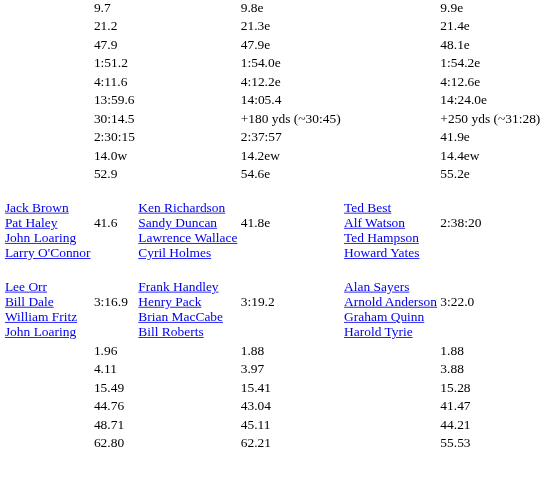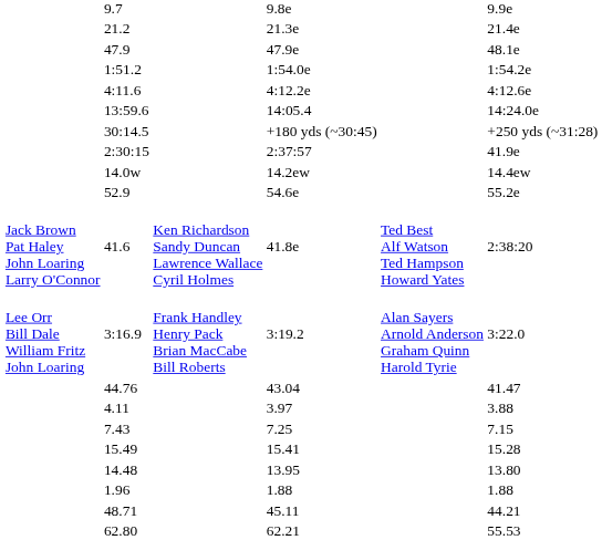 <table>
 <tr>
 </tr>
 <tr>
 <td></td>
 <td></td>
 <td>9.7</td>
 <td></td>
 <td>9.8e</td>
 <td></td>
 <td>9.9e</td>
 </tr>
 <tr>
 <td></td>
 <td></td>
 <td>21.2</td>
 <td></td>
 <td>21.3e</td>
 <td></td>
 <td>21.4e</td>
 </tr>
 <tr>
 <td></td>
 <td></td>
 <td>47.9</td>
 <td></td>
 <td>47.9e</td>
 <td></td>
 <td>48.1e</td>
 </tr>
 <tr>
 <td></td>
 <td></td>
 <td>1:51.2</td>
 <td></td>
 <td>1:54.0e</td>
 <td></td>
 <td>1:54.2e</td>
 </tr>
 <tr>
 <td></td>
 <td></td>
 <td>4:11.6</td>
 <td></td>
 <td>4:12.2e</td>
 <td></td>
 <td>4:12.6e</td>
 </tr>
 <tr>
 <td></td>
 <td></td>
 <td>13:59.6</td>
 <td></td>
 <td>14:05.4</td>
 <td></td>
 <td>14:24.0e</td>
 </tr>
 <tr>
 <td></td>
 <td></td>
 <td>30:14.5</td>
 <td></td>
 <td>+180 yds  (~30:45)</td>
 <td></td>
 <td>+250 yds  (~31:28)</td>
 </tr>
 <tr>
 <td></td>
 <td></td>
 <td>2:30:15</td>
 <td></td>
 <td>2:37:57</td>
 <td></td>
 <td>41.9e</td>
 </tr>
 <tr>
 <td></td>
 <td></td>
 <td>14.0w</td>
 <td></td>
 <td>14.2ew</td>
 <td></td>
 <td>14.4ew</td>
 </tr>
 <tr>
 <td></td>
 <td></td>
 <td>52.9</td>
 <td></td>
 <td>54.6e</td>
 <td></td>
 <td>55.2e</td>
 </tr>
 <tr>
 <td></td>
 <td><br><a href='#'>Jack Brown</a><br><a href='#'>Pat Haley</a><br><a href='#'>John Loaring</a><br><a href='#'>Larry O'Connor</a></td>
 <td>41.6</td>
 <td><br><a href='#'>Ken Richardson</a><br><a href='#'>Sandy Duncan</a><br><a href='#'>Lawrence Wallace</a><br><a href='#'>Cyril Holmes</a></td>
 <td>41.8e</td>
 <td><br><a href='#'>Ted Best</a><br><a href='#'>Alf Watson</a><br><a href='#'>Ted Hampson</a><br><a href='#'>Howard Yates</a></td>
 <td>2:38:20</td>
 </tr>
 <tr>
 <td></td>
 <td><br><a href='#'>Lee Orr</a><br><a href='#'>Bill Dale</a><br><a href='#'>William Fritz</a><br><a href='#'>John Loaring</a></td>
 <td>3:16.9</td>
 <td><br><a href='#'>Frank Handley</a><br><a href='#'>Henry Pack</a><br><a href='#'>Brian MacCabe</a><br><a href='#'>Bill Roberts</a></td>
 <td>3:19.2</td>
 <td><br><a href='#'>Alan Sayers</a><br><a href='#'>Arnold Anderson</a><br><a href='#'>Graham Quinn</a><br><a href='#'>Harold Tyrie</a></td>
 <td>3:22.0</td>
 </tr>
 <tr>
 <td></td>
 <td></td>
-<td>1.96</td>
+<td>44.76</td>
 <td></td>
-<td>1.88</td>
+<td>43.04</td>
 <td></td>
-<td>1.88</td>
+<td>41.47</td>
 </tr>
 <tr>
 <td></td>
 <td></td>
 <td>4.11</td>
 <td></td>
 <td>3.97</td>
 <td></td>
 <td>3.88</td>
 </tr>
 <tr>
 <td></td>
 <td></td>
+<td>7.43</td>
+<td></td>
+<td>7.25</td>
+<td></td>
+<td>7.15</td>
+</tr>
+<tr>
+<td></td>
+<td></td>
 <td>15.49</td>
 <td></td>
 <td>15.41</td>
 <td></td>
 <td>15.28</td>
 </tr>
 <tr>
 <td></td>
 <td></td>
-<td>44.76</td>
+<td>14.48</td>
 <td></td>
-<td>43.04</td>
+<td>13.95</td>
 <td></td>
-<td>41.47</td>
+<td>13.80</td>
+</tr>
+<tr>
+<td></td>
+<td></td>
+<td>1.96</td>
+<td></td>
+<td>1.88</td>
+<td></td>
+<td>1.88</td>
 </tr>
 <tr>
 <td></td>
 <td></td>
 <td>48.71</td>
 <td></td>
 <td>45.11</td>
 <td></td>
 <td>44.21</td>
 </tr>
 <tr>
 <td></td>
 <td></td>
 <td>62.80</td>
 <td></td>
 <td>62.21</td>
 <td></td>
 <td>55.53</td>
 </tr>
 </table>
